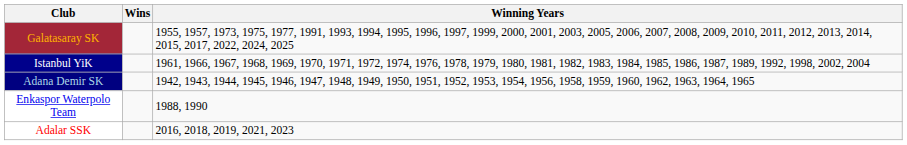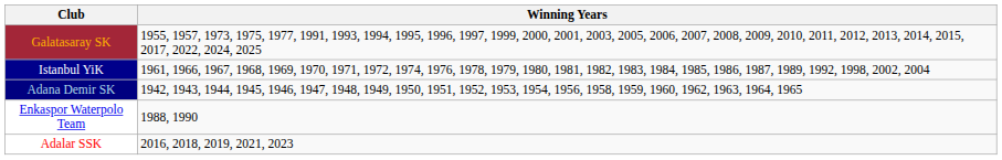 <table class="wikitable" style="text-align: left">
 <tr>
 <th>Club</th>
-<th>Wins</th>
 <th>Winning Years</th>
 </tr>
 <tr>
 <td style="background:#A32638; text-align:center; color:#FFB300;">Galatasaray SK</td>
-<td></td>
 <td>1955, 1957, 1973, 1975, 1977, 1991, 1993, 1994, 1995, 1996, 1997, 1999, 2000, 2001, 2003, 2005, 2006, 2007, 2008, 2009, 2010, 2011, 2012, 2013, 2014, 2015, 2017, 2022, 2024, 2025</td>
 </tr>
 <tr>
 <td style="background:darkblue; text-align:center; color:white;">Istanbul YiK</td>
-<td></td>
 <td>1961, 1966, 1967, 1968, 1969, 1970, 1971, 1972, 1974, 1976, 1978, 1979, 1980, 1981, 1982, 1983, 1984, 1985, 1986, 1987, 1989, 1992, 1998, 2002, 2004</td>
 </tr>
 <tr>
 <td style="background:navy; text-align:center; color:lightblue;">Adana Demir SK</td>
-<td></td>
 <td>1942, 1943, 1944, 1945, 1946, 1947, 1948, 1949, 1950, 1951, 1952, 1953, 1954, 1956, 1958, 1959, 1960, 1962, 1963, 1964, 1965</td>
 </tr>
 <tr>
 <td style="background:white; text-align:center; color:red;"><a href='#'>Enkaspor Waterpolo Team</a></td>
-<td></td>
 <td>1988, 1990</td>
 </tr>
 <tr>
 <td style="background:white; text-align:center; color:red;">Adalar SSK</td>
-<td></td>
 <td>2016, 2018, 2019, 2021, 2023</td>
 </tr>
 </table>
